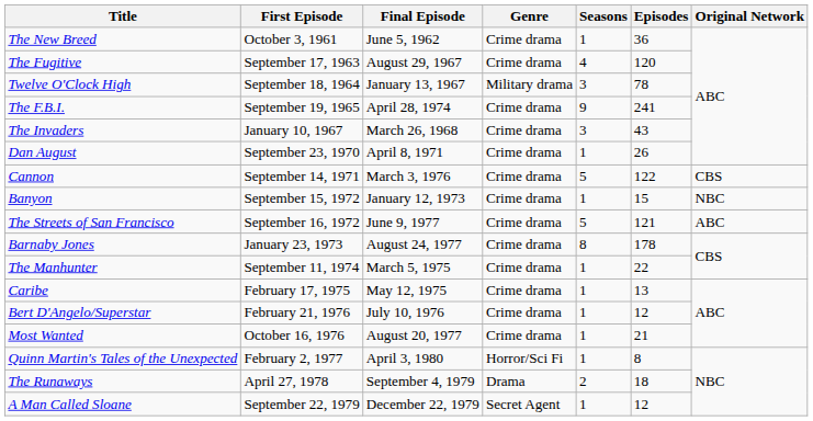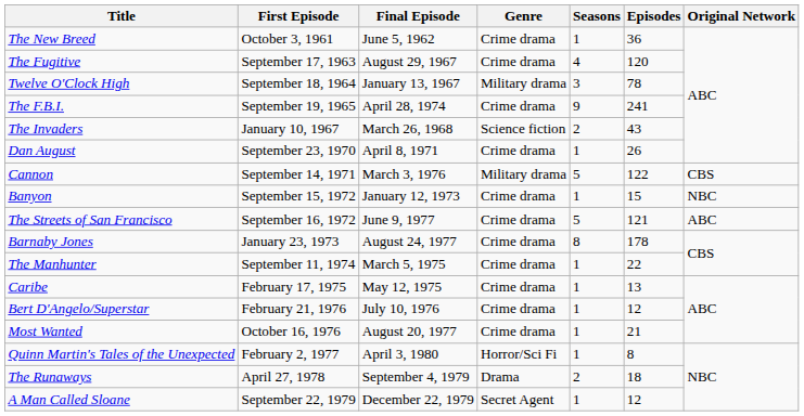 <table class="wikitable sortable">
 <tr>
 <th>Title</th>
 <th>First Episode</th>
 <th>Final Episode</th>
 <th>Genre</th>
 <th>Seasons</th>
 <th>Episodes</th>
 <th>Original Network</th>
 </tr>
 <tr>
 <td><em><a href='#'>The New Breed</a></em></td>
 <td>October 3, 1961</td>
 <td>June 5, 1962</td>
 <td>Crime drama</td>
 <td>1</td>
 <td>36</td>
 <td rowspan="6">ABC</td>
 </tr>
 <tr>
 <td><em><a href='#'>The Fugitive</a></em></td>
 <td>September 17, 1963</td>
 <td>August 29, 1967</td>
 <td>Crime drama</td>
 <td>4</td>
 <td>120</td>
 </tr>
 <tr>
 <td><em><a href='#'>Twelve O'Clock High</a></em></td>
 <td>September 18, 1964</td>
 <td>January 13, 1967</td>
 <td>Military drama</td>
 <td>3</td>
 <td>78</td>
 </tr>
 <tr>
 <td><em><a href='#'>The F.B.I.</a></em></td>
 <td>September 19, 1965</td>
 <td>April 28, 1974</td>
 <td>Crime drama</td>
 <td>9</td>
 <td>241</td>
 </tr>
 <tr>
 <td><em><a href='#'>The Invaders</a></em></td>
 <td>January 10, 1967</td>
 <td>March 26, 1968</td>
-<td>Crime drama</td>
-<td>3</td>
+<td>Science fiction</td>
+<td>2</td>
 <td>43</td>
 </tr>
 <tr>
 <td><em><a href='#'>Dan August</a></em></td>
 <td>September 23, 1970</td>
 <td>April 8, 1971</td>
 <td>Crime drama</td>
 <td>1</td>
 <td>26</td>
 </tr>
 <tr>
 <td><em><a href='#'>Cannon</a></em></td>
 <td>September 14, 1971</td>
 <td>March 3, 1976</td>
-<td>Crime drama</td>
+<td>Military drama</td>
 <td>5</td>
 <td>122</td>
 <td>CBS</td>
 </tr>
 <tr>
 <td><em><a href='#'>Banyon</a></em></td>
 <td>September 15, 1972</td>
 <td>January 12, 1973</td>
 <td>Crime drama</td>
 <td>1</td>
 <td>15</td>
 <td>NBC</td>
 </tr>
 <tr>
 <td><em><a href='#'>The Streets of San Francisco</a></em></td>
 <td>September 16, 1972</td>
 <td>June 9, 1977</td>
 <td>Crime drama</td>
 <td>5</td>
 <td>121</td>
 <td>ABC</td>
 </tr>
 <tr>
 <td><em><a href='#'>Barnaby Jones</a></em></td>
 <td>January 23, 1973</td>
 <td>August 24, 1977</td>
 <td>Crime drama</td>
 <td>8</td>
 <td>178</td>
 <td rowspan="2">CBS</td>
 </tr>
 <tr>
 <td><em><a href='#'>The Manhunter</a></em></td>
 <td>September 11, 1974</td>
 <td>March 5, 1975</td>
 <td>Crime drama</td>
 <td>1</td>
 <td>22</td>
 </tr>
 <tr>
 <td><em><a href='#'>Caribe</a></em></td>
 <td>February 17, 1975</td>
 <td>May 12, 1975</td>
 <td>Crime drama</td>
 <td>1</td>
 <td>13</td>
 <td rowspan="3">ABC</td>
 </tr>
 <tr>
 <td><em><a href='#'>Bert D'Angelo/Superstar</a></em></td>
 <td>February 21, 1976</td>
 <td>July 10, 1976</td>
 <td>Crime drama</td>
 <td>1</td>
 <td>12</td>
 </tr>
 <tr>
 <td><em><a href='#'>Most Wanted</a></em></td>
 <td>October 16, 1976</td>
 <td>August 20, 1977</td>
 <td>Crime drama</td>
 <td>1</td>
 <td>21</td>
 </tr>
 <tr>
 <td><em><a href='#'>Quinn Martin's Tales of the Unexpected</a></em></td>
 <td>February 2, 1977</td>
 <td>April 3, 1980</td>
 <td>Horror/Sci Fi</td>
 <td>1</td>
 <td>8</td>
 <td rowspan="3">NBC</td>
 </tr>
 <tr>
 <td><em><a href='#'>The Runaways</a></em></td>
 <td>April 27, 1978</td>
 <td>September 4, 1979</td>
 <td>Drama</td>
 <td>2</td>
 <td>18</td>
 </tr>
 <tr>
 <td><em><a href='#'>A Man Called Sloane</a></em></td>
 <td>September 22, 1979</td>
 <td>December 22, 1979</td>
 <td>Secret Agent</td>
 <td>1</td>
 <td>12</td>
 </tr>
 </table>
